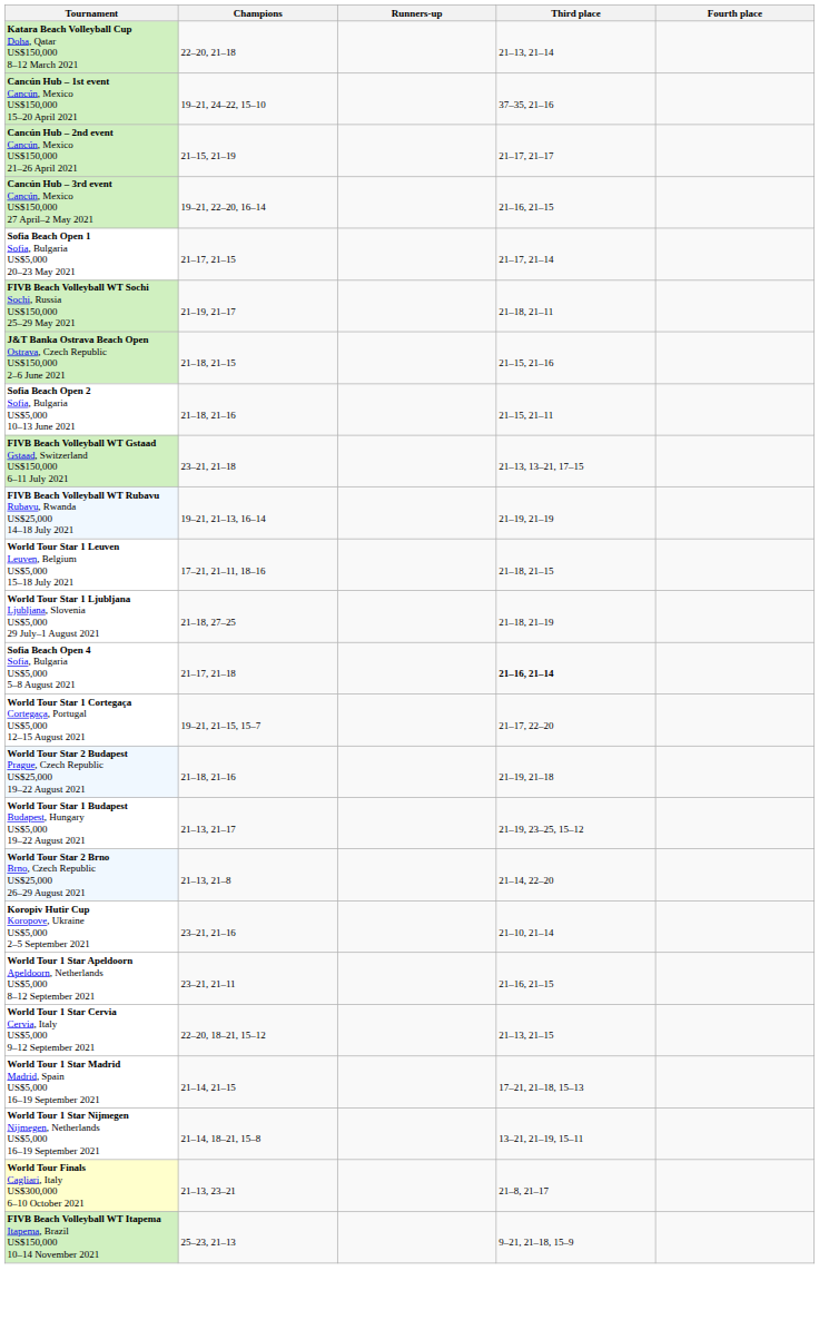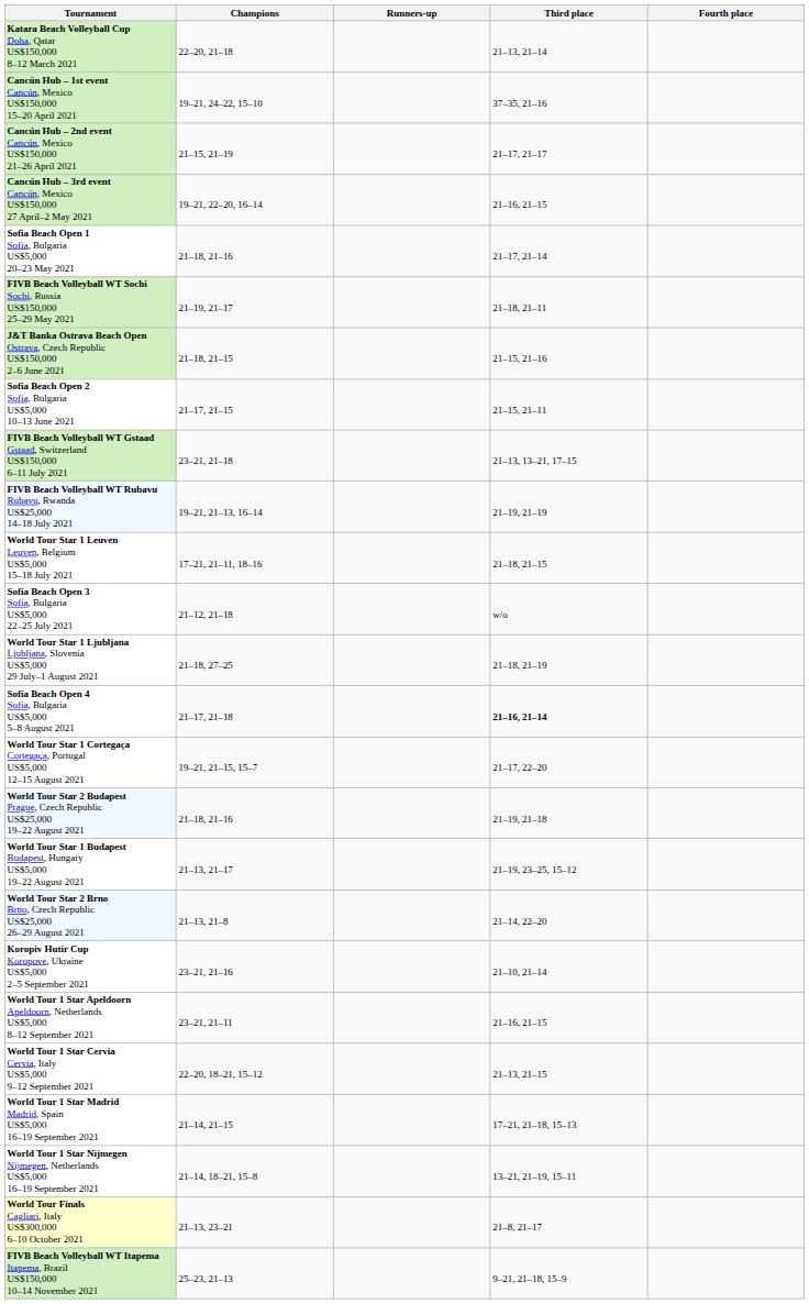 <table class=wikitable style=font-size:85%>
 <tr>
 <th width=230>Tournament</th>
 <th width=210>Champions</th>
 <th width=210>Runners-up</th>
 <th width=210>Third place</th>
 <th width=210>Fourth place</th>
 </tr>
 <tr valign=top>
 <td style="background:#d0f0c0;"><strong>Katara Beach Volleyball Cup</strong><br><a href='#'>Doha</a>, Qatar<br>US$150,000<br>8–12 March 2021</td>
 <td><strong><br></strong><br>22–20, 21–18</td>
 <td><br></td>
 <td><br><br>21–13, 21–14</td>
 <td><br></td>
 </tr>
 <tr valign=top>
 <td style="background:#d0f0c0;"><strong>Cancún Hub – 1st event</strong><br><a href='#'>Cancún</a>, Mexico<br>US$150,000<br>15–20 April 2021</td>
 <td><strong><br></strong><br>19–21, 24–22, 15–10</td>
 <td><br></td>
 <td><br><br>37–35, 21–16</td>
 <td><br></td>
 </tr>
 <tr valign=top>
 <td style="background:#d0f0c0;"><strong>Cancún Hub – 2nd event</strong><br><a href='#'>Cancún</a>, Mexico<br>US$150,000<br>21–26 April 2021</td>
 <td><strong><br></strong><br>21–15, 21–19</td>
 <td><br></td>
 <td><br><br>21–17, 21–17</td>
 <td><br></td>
 </tr>
 <tr valign=top>
 <td style="background:#d0f0c0;"><strong>Cancún Hub – 3rd event</strong><br><a href='#'>Cancún</a>, Mexico<br>US$150,000<br>27 April–2 May 2021</td>
 <td><strong><br></strong><br>19–21, 22–20, 16–14</td>
 <td><br></td>
 <td><br><br>21–16, 21–15</td>
 <td><br></td>
 </tr>
 <tr valign=top>
 <td style="background:#ffffff;"><strong>Sofia Beach Open 1</strong><br><a href='#'>Sofia</a>, Bulgaria<br>US$5,000<br>20–23 May 2021</td>
-<td><strong><br></strong><br>21–17, 21–15</td>
+<td><strong><br></strong><br>21–18, 21–16</td>
 <td><br></td>
 <td><br><br>21–17, 21–14</td>
 <td><br></td>
 </tr>
 <tr valign=top>
 <td style="background:#d0f0c0;"><strong>FIVB Beach Volleyball WT Sochi</strong><br><a href='#'>Sochi</a>, Russia<br>US$150,000<br>25–29 May 2021</td>
 <td><strong><br></strong><br>21–19, 21–17</td>
 <td><br></td>
 <td><br><br>21–18, 21–11</td>
 <td><br></td>
 </tr>
 <tr valign=top>
 <td style="background:#d0f0c0;"><strong>J&T Banka Ostrava Beach Open</strong><br><a href='#'>Ostrava</a>, Czech Republic<br>US$150,000<br>2–6 June 2021</td>
 <td><strong><br></strong><br>21–18, 21–15</td>
 <td><br></td>
 <td><br><br>21–15, 21–16</td>
 <td><br></td>
 </tr>
 <tr valign=top>
 <td style="background:#ffffff;"><strong>Sofia Beach Open 2</strong><br><a href='#'>Sofia</a>, Bulgaria<br>US$5,000<br>10–13 June 2021</td>
-<td><strong><br></strong><br>21–18, 21–16</td>
+<td><strong><br></strong><br>21–17, 21–15</td>
 <td><br></td>
 <td><br><br>21–15, 21–11</td>
 <td><br></td>
 </tr>
 <tr valign=top>
 <td style="background:#d0f0c0;"><strong>FIVB Beach Volleyball WT Gstaad</strong><br><a href='#'>Gstaad</a>, Switzerland<br>US$150,000<br>6–11 July 2021</td>
 <td><strong><br></strong><br>23–21, 21–18</td>
 <td><br></td>
 <td><br><br>21–13, 13–21, 17–15</td>
 <td><br></td>
 </tr>
 <tr valign=top>
 <td style="background:#f0f8ff;"><strong>FIVB Beach Volleyball WT Rubavu</strong><br><a href='#'>Rubavu</a>, Rwanda<br>US$25,000<br>14–18 July 2021</td>
 <td><strong><br></strong><br>19–21, 21–13, 16–14</td>
 <td><br></td>
 <td><br><br>21–19, 21–19</td>
 <td><br></td>
 </tr>
 <tr valign=top>
 <td style="background:#ffffff;"><strong>World Tour Star 1 Leuven</strong><br><a href='#'>Leuven</a>, Belgium<br>US$5,000<br>15–18 July 2021</td>
 <td><strong><br></strong><br>17–21, 21–11, 18–16</td>
 <td><br></td>
 <td><br><br>21–18, 21–15</td>
+<td><br></td>
+</tr>
+<tr valign=top>
+<td style="background:#ffffff;"><strong>Sofia Beach Open 3</strong><br><a href='#'>Sofia</a>, Bulgaria<br>US$5,000<br>22–25 July 2021</td>
+<td><strong><br></strong><br>21–12, 21–18</td>
+<td><br></td>
+<td><br><br>w/o</td>
 <td><br></td>
 </tr>
 <tr valign=top>
 <td style="background:#ffffff;"><strong>World Tour Star 1 Ljubljana</strong><br><a href='#'>Ljubljana</a>, Slovenia<br>US$5,000<br>29 July–1 August 2021</td>
 <td><strong><br></strong><br>21–18, 27–25</td>
 <td><br></td>
 <td><br><br>21–18, 21–19</td>
 <td><br></td>
 </tr>
 <tr valign=top>
 <td style="background:#ffffff;"><strong>Sofia Beach Open 4</strong><br><a href='#'>Sofia</a>, Bulgaria<br>US$5,000<br>5–8 August 2021</td>
 <td><strong><br></strong><br>21–17, 21–18</td>
 <td><br></td>
 <td><strong><br><br>21–16, 21–14</strong></td>
 <td><br></td>
 </tr>
 <tr valign=top>
 <td style="background:#ffffff;"><strong>World Tour Star 1 Cortegaça</strong><br><a href='#'>Cortegaça</a>, Portugal<br>US$5,000<br>12–15 August 2021</td>
 <td><strong><br></strong><br>19–21, 21–15, 15–7</td>
 <td><br></td>
 <td><br><br>21–17, 22–20</td>
 <td><br></td>
 </tr>
 <tr valign=top>
 <td style="background:#f0f8ff;"><strong>World Tour Star 2 Budapest</strong><br><a href='#'>Prague</a>, Czech Republic<br>US$25,000<br>19–22 August 2021</td>
 <td><strong><br></strong><br>21–18, 21–16</td>
 <td><br></td>
 <td><br><br>21–19, 21–18</td>
 <td><br></td>
 </tr>
 <tr valign=top>
 <td style="background:#ffffff;"><strong>World Tour Star 1 Budapest</strong><br><a href='#'>Budapest</a>, Hungary<br>US$5,000<br>19–22 August 2021</td>
 <td><strong><br></strong><br>21–13, 21–17</td>
 <td><br></td>
 <td><br><br>21–19, 23–25, 15–12</td>
 <td><br></td>
 </tr>
 <tr valign=top>
 <td style="background:#f0f8ff;"><strong>World Tour Star 2 Brno</strong><br><a href='#'>Brno</a>, Czech Republic<br>US$25,000<br>26–29 August 2021</td>
 <td><strong><br></strong><br>21–13, 21–8</td>
 <td><br></td>
 <td><br><br>21–14, 22–20</td>
 <td><br></td>
 </tr>
 <tr valign=top>
 <td style="background:#ffffff;"><strong>Koropiv Hutir Cup</strong><br><a href='#'>Koropove</a>, Ukraine<br>US$5,000<br>2–5 September 2021</td>
 <td><strong><br></strong><br>23–21, 21–16</td>
 <td><br></td>
 <td><br><br>21–10, 21–14</td>
 <td><br></td>
 </tr>
 <tr valign=top>
 <td style="background:#ffffff;"><strong>World Tour 1 Star Apeldoorn</strong><br><a href='#'>Apeldoorn</a>, Netherlands<br>US$5,000<br>8–12 September 2021</td>
 <td><strong><br></strong><br>23–21, 21–11</td>
 <td><br></td>
 <td><br><br>21–16, 21–15</td>
 <td><br></td>
 </tr>
 <tr valign=top>
 <td style="background:#ffffff;"><strong>World Tour 1 Star Cervia</strong><br><a href='#'>Cervia</a>, Italy<br>US$5,000<br>9–12 September 2021</td>
 <td><strong><br></strong><br>22–20, 18–21, 15–12</td>
 <td><br></td>
 <td><br><br>21–13, 21–15</td>
 <td><br></td>
 </tr>
 <tr valign=top>
 <td style="background:#ffffff;"><strong>World Tour 1 Star Madrid</strong><br><a href='#'>Madrid</a>, Spain<br>US$5,000<br>16–19 September 2021</td>
 <td><strong><br></strong><br>21–14, 21–15</td>
 <td><br></td>
 <td><br><br>17–21, 21–18, 15–13</td>
 <td><br></td>
 </tr>
 <tr valign=top>
 <td style="background:#ffffff;"><strong>World Tour 1 Star Nijmegen</strong><br><a href='#'>Nijmegen</a>, Netherlands<br>US$5,000<br>16–19 September 2021</td>
 <td><strong><br></strong><br>21–14, 18–21, 15–8</td>
 <td><br></td>
 <td><br><br>13–21, 21–19, 15–11</td>
 <td><br></td>
 </tr>
 <tr valign=top>
 <td style="background:#ffffcc;"><strong>World Tour Finals</strong><br><a href='#'>Cagliari</a>, Italy<br>US$300,000<br>6–10 October 2021</td>
 <td><strong><br></strong><br>21–13, 23–21</td>
 <td><br></td>
 <td><br><br>21–8, 21–17</td>
 <td><br></td>
 </tr>
 <tr valign=top>
 <td style="background:#d0f0c0;"><strong>FIVB Beach Volleyball WT Itapema</strong><br><a href='#'>Itapema</a>, Brazil<br>US$150,000<br>10–14 November 2021</td>
 <td><strong><br></strong><br>25–23, 21–13</td>
 <td><br></td>
 <td><br><br>9–21, 21–18, 15–9</td>
 <td><br></td>
 </tr>
 </table>
